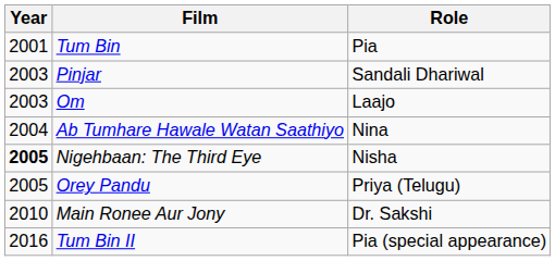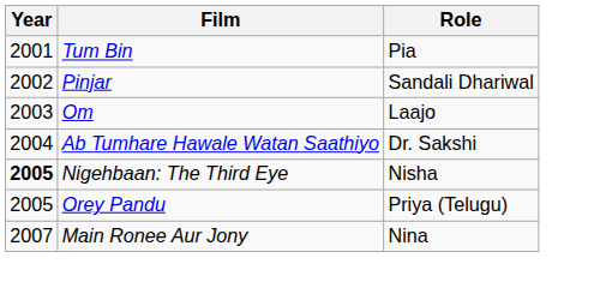 <table class="wikitable sortable">
 <tr>
 <th>Year</th>
 <th>Film</th>
 <th>Role</th>
 </tr>
 <tr>
 <td>2001</td>
 <td><em><a href='#'>Tum Bin</a></em></td>
 <td>Pia</td>
 </tr>
 <tr>
-<td>2003</td>
+<td>2002</td>
 <td><em><a href='#'>Pinjar</a></em></td>
 <td>Sandali Dhariwal</td>
 </tr>
 <tr>
 <td>2003</td>
 <td><em><a href='#'>Om</a></em></td>
 <td>Laajo</td>
 </tr>
 <tr>
 <td>2004</td>
 <td><em><a href='#'>Ab Tumhare Hawale Watan Saathiyo</a></em></td>
-<td>Nina</td>
+<td>Dr. Sakshi</td>
 </tr>
 <tr>
 <td><strong>2005</strong></td>
 <td><em>Nigehbaan: The Third Eye</em></td>
 <td>Nisha</td>
 </tr>
 <tr>
 <td>2005</td>
 <td><em><a href='#'>Orey Pandu</a></em></td>
 <td>Priya (Telugu)</td>
 </tr>
 <tr>
-<td>2010</td>
+<td>2007</td>
 <td><em>Main Ronee Aur Jony</em></td>
-<td>Dr. Sakshi</td>
-</tr>
-<tr>
-<td>2016</td>
-<td><em><a href='#'>Tum Bin II</a></em></td>
-<td>Pia (special appearance)</td>
+<td>Nina</td>
 </tr>
 </table>
